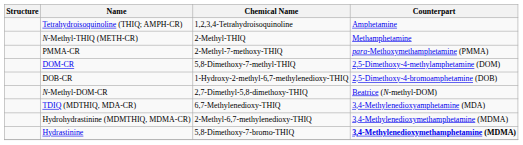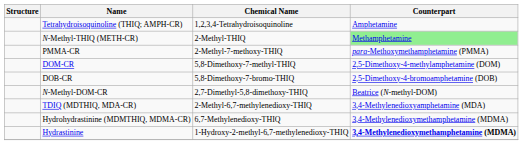 <table class="wikitable sortable sticky-header" style="font-size:small;">
 <tr>
 <th>Structure</th>
 <th>Name</th>
 <th>Chemical Name</th>
 <th> Counterpart</th>
 </tr>
 <tr>
 <td></td>
 <td><a href='#'>Tetrahydroisoquinoline</a> (THIQ; AMPH-CR)</td>
 <td>1,2,3,4-Tetrahydroisoquinoline</td>
 <td><a href='#'>Amphetamine</a></td>
 </tr>
 <tr>
 <td></td>
 <td><em>N</em>-Methyl-THIQ (METH-CR)</td>
 <td>2-Methyl-THIQ</td>
-<td><a href='#'>Methamphetamine</a></td>
+<td style="background: lightgreen;"><a href='#'>Methamphetamine</a></td>
 </tr>
 <tr>
 <td></td>
 <td>PMMA-CR</td>
 <td>2-Methyl-7-methoxy-THIQ</td>
 <td><a href='#'><em>para</em>-Methoxymethamphetamine</a> (PMMA)</td>
 </tr>
 <tr>
 <td></td>
 <td><a href='#'>DOM-CR</a></td>
 <td>5,8-Dimethoxy-7-methyl-THIQ</td>
 <td><a href='#'>2,5-Dimethoxy-4-methylamphetamine</a> (DOM)</td>
 </tr>
 <tr>
 <td></td>
 <td>DOB-CR</td>
-<td>1-Hydroxy-2-methyl-6,7-methylenedioxy-THIQ</td>
+<td>5,8-Dimethoxy-7-bromo-THIQ</td>
 <td><a href='#'>2,5-Dimethoxy-4-bromoamphetamine</a> (DOB)</td>
 </tr>
 <tr>
 <td></td>
 <td><em>N</em>-Methyl-DOM-CR</td>
 <td>2,7-Dimethyl-5,8-dimethoxy-THIQ</td>
 <td><a href='#'>Beatrice</a> (<em>N</em>-methyl-DOM)</td>
 </tr>
 <tr>
 <td></td>
 <td><a href='#'>TDIQ</a> (MDTHIQ, MDA-CR)</td>
-<td>6,7-Methylenedioxy-THIQ</td>
+<td>2-Methyl-6,7-methylenedioxy-THIQ</td>
 <td><a href='#'>3,4-Methylenedioxyamphetamine</a> (MDA)</td>
 </tr>
 <tr>
 <td></td>
 <td>Hydrohydrastinine (MDMTHIQ, MDMA-CR)</td>
-<td>2-Methyl-6,7-methylenedioxy-THIQ</td>
+<td>6,7-Methylenedioxy-THIQ</td>
 <td><a href='#'>3,4-Methylenedioxymethamphetamine</a> (MDMA)</td>
 </tr>
 <tr>
 <td></td>
 <td><a href='#'>Hydrastinine</a></td>
-<td>5,8-Dimethoxy-7-bromo-THIQ</td>
+<td>1-Hydroxy-2-methyl-6,7-methylenedioxy-THIQ</td>
 <td><strong><a href='#'>3,4-Methylenedioxymethamphetamine</a> (MDMA)</strong></td>
 </tr>
 <tr>
 </tr>
 </table>
